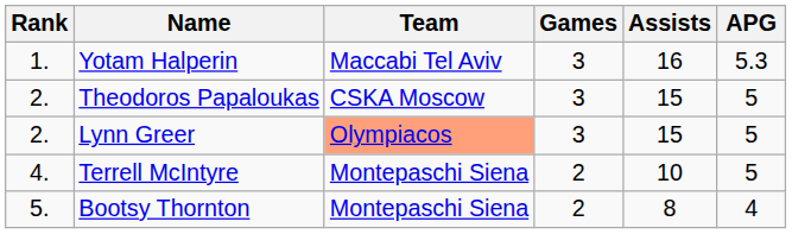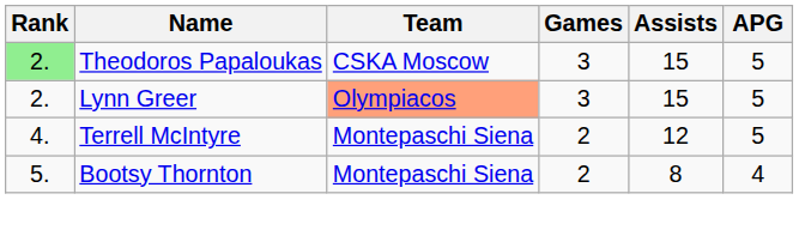 <table class="wikitable" style="text-align: center;">
 <tr>
 <th>Rank</th>
 <th>Name</th>
 <th>Team</th>
 <th>Games</th>
 <th>Assists</th>
 <th width=40>APG</th>
 </tr>
 <tr>
-<td>1.</td>
-<td align="left"> <a href='#'>Yotam Halperin</a></td>
-<td align="left"> <a href='#'>Maccabi Tel Aviv</a></td>
-<td>3</td>
-<td>16</td>
-<td>5.3</td>
-</tr>
-<tr>
-<td>2.</td>
+<td style="background: lightgreen;">2.</td>
 <td align="left"> <a href='#'>Theodoros Papaloukas</a></td>
 <td align="left"> <a href='#'>CSKA Moscow</a></td>
 <td>3</td>
 <td>15</td>
 <td>5</td>
 </tr>
 <tr>
 <td>2.</td>
 <td align="left"> <a href='#'>Lynn Greer</a></td>
 <td align="left" style="background: lightsalmon;"> <a href='#'>Olympiacos</a></td>
 <td>3</td>
 <td>15</td>
 <td>5</td>
 </tr>
 <tr>
 <td>4.</td>
 <td align="left"> <a href='#'>Terrell McIntyre</a></td>
 <td align="left"> <a href='#'>Montepaschi Siena</a></td>
 <td>2</td>
-<td>10</td>
+<td>12</td>
 <td>5</td>
 </tr>
 <tr>
 <td>5.</td>
 <td align="left"> <a href='#'>Bootsy Thornton</a></td>
 <td align="left"> <a href='#'>Montepaschi Siena</a></td>
 <td>2</td>
 <td>8</td>
 <td>4</td>
 </tr>
 </table>
